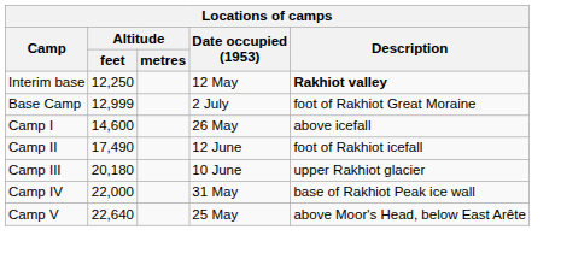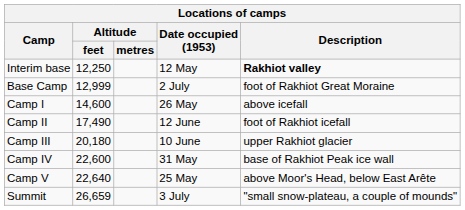 <table class="wikitable">
 <tr>
 <th colspan="5">Locations of camps</th>
 </tr>
 <tr>
 <th rowspan="2">Camp</th>
 <th colspan="2">Altitude</th>
 <th rowspan="2">Date occupied<br>(1953)</th>
 <th rowspan="2">Description</th>
 </tr>
 <tr>
 <th>feet</th>
 <th>metres<br></th>
 </tr>
 <tr>
 <td>Interim base</td>
 <td>12,250</td>
 <td></td>
 <td>12 May</td>
 <td><strong>Rakhiot valley</strong></td>
 </tr>
 <tr>
 <td>Base Camp</td>
 <td>12,999</td>
 <td></td>
 <td>2 July</td>
 <td>foot of Rakhiot Great Moraine</td>
 </tr>
 <tr>
 <td>Camp I</td>
 <td>14,600</td>
 <td></td>
 <td>26 May</td>
 <td>above icefall</td>
 </tr>
 <tr>
 <td>Camp II</td>
 <td>17,490</td>
 <td></td>
 <td>12 June</td>
 <td>foot of Rakhiot icefall</td>
 </tr>
 <tr>
 <td>Camp III</td>
 <td>20,180</td>
 <td></td>
 <td>10 June</td>
 <td>upper Rakhiot glacier</td>
 </tr>
 <tr>
 <td>Camp IV</td>
-<td>22,000</td>
+<td>22,600</td>
 <td></td>
 <td>31 May</td>
 <td>base of Rakhiot Peak ice wall</td>
 </tr>
 <tr>
 <td>Camp V</td>
 <td>22,640</td>
 <td></td>
 <td>25 May</td>
 <td>above Moor's Head, below East Arête</td>
 </tr>
+<tr>
+<td>Summit</td>
+<td>26,659</td>
+<td></td>
+<td>3 July</td>
+<td>"small snow-plateau, a couple of mounds"</td>
+</tr>
 </table>
